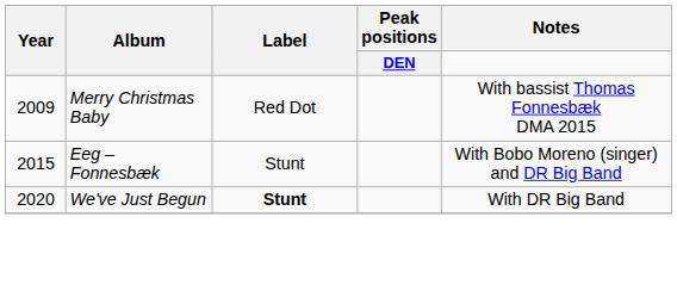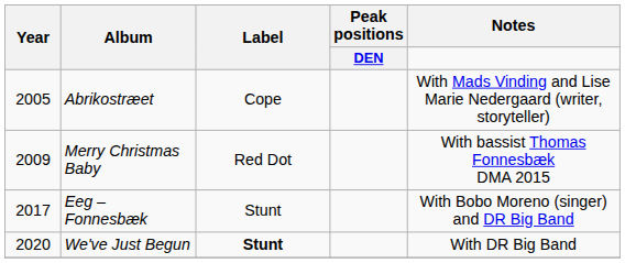 <table class="wikitable">
 <tr>
 <th align="center" rowspan="2" width="50">Year</th>
 <th align="center" rowspan="2" width="130">Album</th>
 <th align="center" rowspan="2" width="130">Label</th>
 <th align="center" colspan="1" width="20">Peak positions</th>
 <th align="center" colspan="1" width="210">Notes</th>
 </tr>
 <tr>
 <th scope="col" style="width:3em;font-size:90%;"><a href='#'>DEN</a><br></th>
 </tr>
 <tr>
+<td style="text-align:center;">2005</td>
+<td><em>Abrikostræet</em></td>
+<td style="text-align:center;">Cope</td>
+<td style="text-align:center;"></td>
+<td style="text-align:center;">With <a href='#'>Mads Vinding</a> and Lise Marie Nedergaard (writer, storyteller)</td>
+</tr>
+<tr>
 <td style="text-align:center;">2009</td>
 <td><em>Merry Christmas Baby</em></td>
 <td style="text-align:center;">Red Dot</td>
 <td style="text-align:center;"></td>
 <td style="text-align:center;">With bassist <a href='#'>Thomas Fonnesbæk</a><br>DMA 2015</td>
 </tr>
 <tr>
-<td style="text-align:center;">2015</td>
+<td style="text-align:center;">2017</td>
 <td><em>Eeg – Fonnesbæk</em></td>
 <td style="text-align:center;">Stunt</td>
 <td style="text-align:center;"></td>
 <td style="text-align:center;">With Bobo Moreno (singer) and <a href='#'>DR Big Band</a></td>
 </tr>
 <tr>
 <td style="text-align:center;">2020</td>
 <td><em>We've Just Begun</em></td>
 <td style="text-align:center;"><strong>Stunt</strong></td>
 <td style="text-align:center;"></td>
 <td style="text-align:center;">With DR Big Band</td>
 </tr>
 <tr>
 </tr>
 </table>
